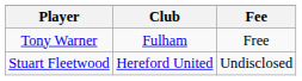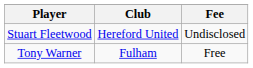 <table class="wikitable" style="text-align: center">
 <tr>
 </tr>
 <tr>
 <th>Player</th>
 <th>Club</th>
 <th>Fee</th>
 </tr>
 <tr>
+<td><a href='#'>Stuart Fleetwood</a></td>
+<td><a href='#'>Hereford United</a></td>
+<td>Undisclosed</td>
+</tr>
+<tr>
 <td><a href='#'>Tony Warner</a></td>
 <td><a href='#'>Fulham</a></td>
 <td>Free</td>
 </tr>
-<tr>
-<td><a href='#'>Stuart Fleetwood</a></td>
-<td><a href='#'>Hereford United</a></td>
-<td>Undisclosed</td>
-</tr>
 </table>
